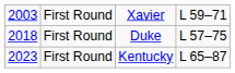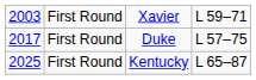 <table class="wikitable">
 <tr align="center">
 <td><a href='#'>2003</a></td>
 <td>First Round</td>
 <td><a href='#'>Xavier</a></td>
 <td>L 59–71</td>
 </tr>
 <tr align="center">
-<td><a href='#'>2018</a></td>
+<td><a href='#'>2017</a></td>
 <td>First Round</td>
 <td><a href='#'>Duke</a></td>
 <td>L 57–75</td>
 </tr>
 <tr align="center">
-<td><a href='#'>2023</a></td>
+<td><a href='#'>2025</a></td>
 <td>First Round</td>
 <td><a href='#'>Kentucky</a></td>
 <td>L 65–87</td>
 </tr>
 </table>
